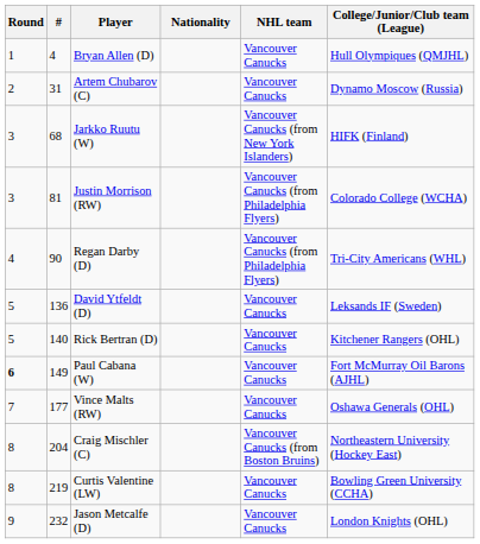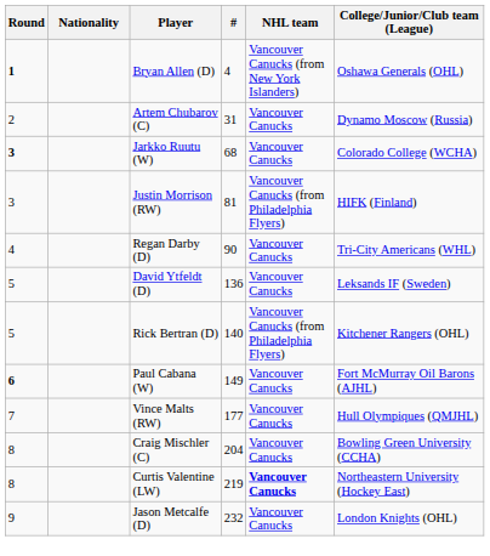 <table class="wikitable">
 <tr>
 <th bgcolor="#DDDDFF" width="2.75%">Round</th>
+<th bgcolor="#DDDDFF" width="18.5%">Nationality</th>
+<th bgcolor="#DDDDFF" width="22.0%">Player</th>
 <th bgcolor="#DDDDFF" width="2.75%">#</th>
-<th bgcolor="#DDDDFF" width="22.0%">Player</th>
-<th bgcolor="#DDDDFF" width="18.5%">Nationality</th>
 <th bgcolor="#DDDDFF" width="20.0%">NHL team</th>
 <th bgcolor="#DDDDFF" width="100.0%">College/Junior/Club team (League)</th>
 </tr>
 <tr>
-<td>1</td>
+<td><strong>1</strong></td>
+<td></td>
+<td><a href='#'>Bryan Allen</a>  (D)</td>
 <td>4</td>
-<td><a href='#'>Bryan Allen</a>  (D)</td>
-<td></td>
-<td><a href='#'>Vancouver Canucks</a></td>
-<td><a href='#'>Hull Olympiques</a> (<a href='#'>QMJHL</a>)</td>
+<td><a href='#'>Vancouver Canucks</a> (from <a href='#'>New York Islanders</a>)</td>
+<td><a href='#'>Oshawa Generals</a>  (<a href='#'>OHL</a>)</td>
 </tr>
 <tr>
 <td>2</td>
+<td></td>
+<td><a href='#'>Artem Chubarov</a>  (C)</td>
 <td>31</td>
-<td><a href='#'>Artem Chubarov</a>  (C)</td>
-<td></td>
 <td><a href='#'>Vancouver Canucks</a></td>
 <td><a href='#'>Dynamo Moscow</a> (<a href='#'>Russia</a>)</td>
 </tr>
 <tr>
+<td><strong>3</strong></td>
+<td></td>
+<td><a href='#'>Jarkko Ruutu</a>  (W)</td>
+<td>68</td>
+<td><a href='#'>Vancouver Canucks</a></td>
+<td><a href='#'>Colorado College</a> (<a href='#'>WCHA</a>)</td>
+</tr>
+<tr>
 <td>3</td>
-<td>68</td>
-<td><a href='#'>Jarkko Ruutu</a>  (W)</td>
 <td></td>
-<td><a href='#'>Vancouver Canucks</a> (from <a href='#'>New York Islanders</a>)</td>
+<td><a href='#'>Justin Morrison</a>  (RW)</td>
+<td>81</td>
+<td><a href='#'>Vancouver Canucks</a> (from <a href='#'>Philadelphia Flyers</a>)</td>
 <td><a href='#'>HIFK</a> (<a href='#'>Finland</a>)</td>
 </tr>
 <tr>
-<td>3</td>
-<td>81</td>
-<td><a href='#'>Justin Morrison</a>  (RW)</td>
+<td>4</td>
 <td></td>
-<td><a href='#'>Vancouver Canucks</a> (from <a href='#'>Philadelphia Flyers</a>)</td>
-<td><a href='#'>Colorado College</a> (<a href='#'>WCHA</a>)</td>
-</tr>
-<tr>
-<td>4</td>
+<td>Regan Darby  (D)</td>
 <td>90</td>
-<td>Regan Darby  (D)</td>
-<td></td>
-<td><a href='#'>Vancouver Canucks</a> (from <a href='#'>Philadelphia Flyers</a>)</td>
+<td><a href='#'>Vancouver Canucks</a></td>
 <td><a href='#'>Tri-City Americans</a> (<a href='#'>WHL</a>)</td>
 </tr>
 <tr>
 <td>5</td>
+<td></td>
+<td><a href='#'>David Ytfeldt</a>  (D)</td>
 <td>136</td>
-<td><a href='#'>David Ytfeldt</a>  (D)</td>
-<td></td>
 <td><a href='#'>Vancouver Canucks</a></td>
 <td><a href='#'>Leksands IF</a> (<a href='#'>Sweden</a>)</td>
 </tr>
 <tr>
 <td>5</td>
+<td></td>
+<td>Rick Bertran  (D)</td>
 <td>140</td>
-<td>Rick Bertran  (D)</td>
-<td></td>
-<td><a href='#'>Vancouver Canucks</a></td>
+<td><a href='#'>Vancouver Canucks</a> (from <a href='#'>Philadelphia Flyers</a>)</td>
 <td><a href='#'>Kitchener Rangers</a> (OHL)</td>
 </tr>
 <tr>
 <td><strong>6</strong></td>
+<td></td>
+<td>Paul Cabana  (W)</td>
 <td>149</td>
-<td>Paul Cabana  (W)</td>
-<td></td>
 <td><a href='#'>Vancouver Canucks</a></td>
 <td><a href='#'>Fort McMurray Oil Barons</a> (<a href='#'>AJHL</a>)</td>
 </tr>
 <tr>
 <td>7</td>
+<td></td>
+<td>Vince Malts  (RW)</td>
 <td>177</td>
-<td>Vince Malts  (RW)</td>
-<td></td>
 <td><a href='#'>Vancouver Canucks</a></td>
-<td><a href='#'>Oshawa Generals</a>  (<a href='#'>OHL</a>)</td>
+<td><a href='#'>Hull Olympiques</a> (<a href='#'>QMJHL</a>)</td>
 </tr>
 <tr>
 <td>8</td>
+<td></td>
+<td>Craig Mischler  (C)</td>
 <td>204</td>
-<td>Craig Mischler  (C)</td>
-<td></td>
-<td><a href='#'>Vancouver Canucks</a> (from <a href='#'>Boston Bruins</a>)</td>
-<td><a href='#'>Northeastern University</a> (<a href='#'>Hockey East</a>)</td>
-</tr>
-<tr>
-<td>8</td>
-<td>219</td>
-<td>Curtis Valentine  (LW)</td>
-<td></td>
 <td><a href='#'>Vancouver Canucks</a></td>
 <td><a href='#'>Bowling Green University</a> (<a href='#'>CCHA</a>)</td>
 </tr>
 <tr>
+<td>8</td>
+<td></td>
+<td>Curtis Valentine  (LW)</td>
+<td>219</td>
+<td><strong><a href='#'>Vancouver Canucks</a></strong></td>
+<td><a href='#'>Northeastern University</a> (<a href='#'>Hockey East</a>)</td>
+</tr>
+<tr>
 <td>9</td>
+<td></td>
+<td>Jason Metcalfe  (D)</td>
 <td>232</td>
-<td>Jason Metcalfe  (D)</td>
-<td></td>
 <td><a href='#'>Vancouver Canucks</a></td>
 <td><a href='#'>London Knights</a> (OHL)</td>
 </tr>
 </table>
